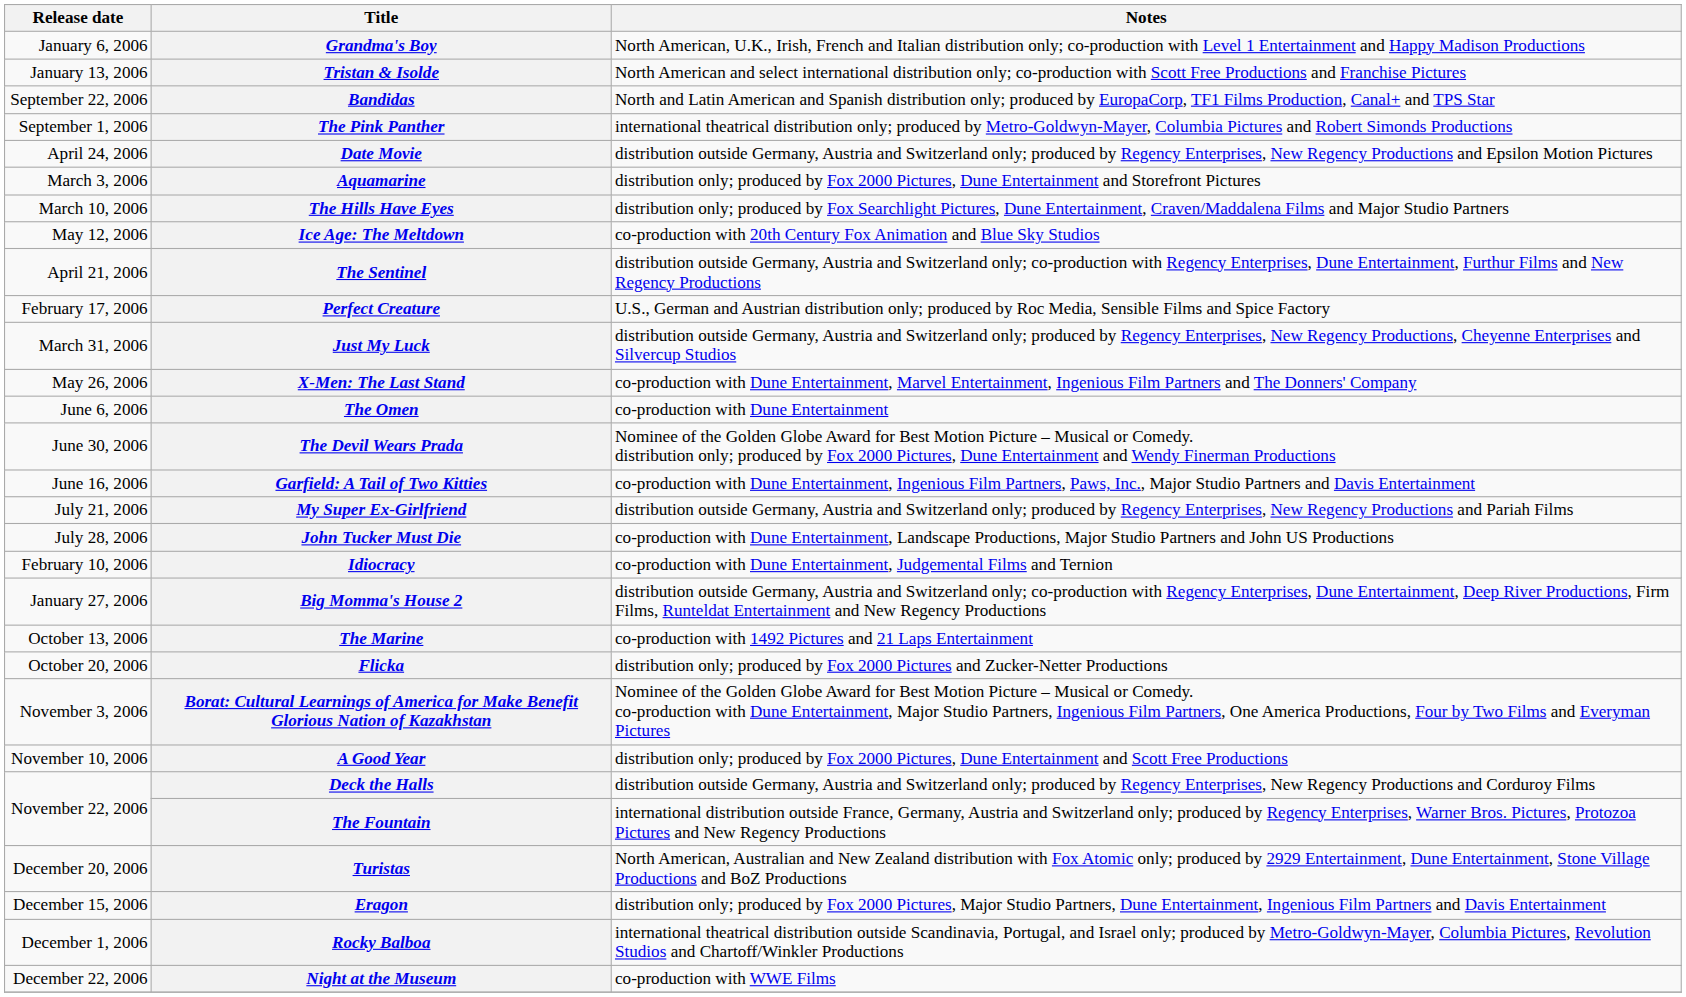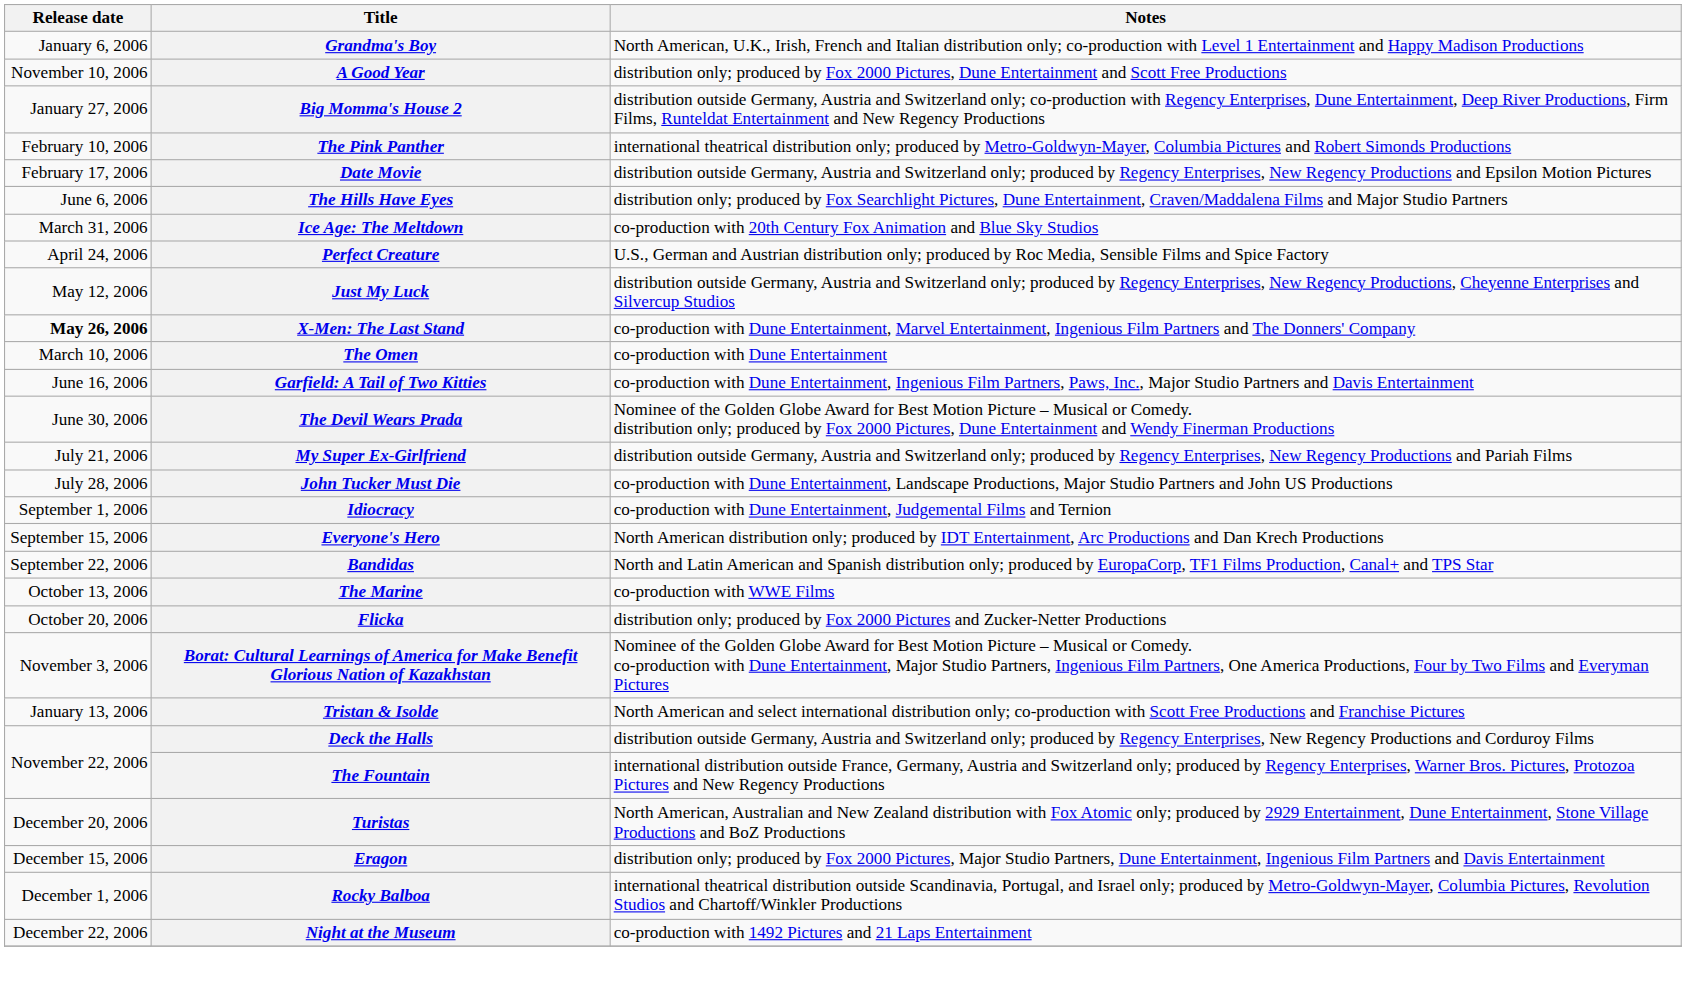 <table class="wikitable plainrowheaders sortable" style="width:99%;">
 <tr>
 <th scope="col" style="width:130px;">Release date</th>
 <th scope="col">Title</th>
 <th scope="col" class="unsortable">Notes</th>
 </tr>
 <tr>
 <td style="text-align:right;">January 6, 2006</td>
 <th scope="row"><em><a href='#'>Grandma's Boy</a></em></th>
 <td>North American, U.K., Irish, French and Italian distribution only; co-production with <a href='#'>Level 1 Entertainment</a> and <a href='#'>Happy Madison Productions</a></td>
 </tr>
 <tr>
-<td style="text-align:right;">January 13, 2006</td>
-<th scope="row"><em><a href='#'>Tristan & Isolde</a></em></th>
-<td>North American and select international distribution only; co-production with <a href='#'>Scott Free Productions</a> and <a href='#'>Franchise Pictures</a></td>
+<td style="text-align:right;">November 10, 2006</td>
+<th scope="row"><em><a href='#'>A Good Year</a></em></th>
+<td>distribution only; produced by <a href='#'>Fox 2000 Pictures</a>, <a href='#'>Dune Entertainment</a> and <a href='#'>Scott Free Productions</a></td>
 </tr>
 <tr>
-<td style="text-align:right;">September 22, 2006</td>
-<th scope="row"><em><a href='#'>Bandidas</a></em></th>
-<td>North and Latin American and Spanish distribution only; produced by <a href='#'>EuropaCorp</a>, <a href='#'>TF1 Films Production</a>, <a href='#'>Canal+</a> and <a href='#'>TPS Star</a></td>
+<td style="text-align:right;">January 27, 2006</td>
+<th scope="row"><em><a href='#'>Big Momma's House 2</a></em></th>
+<td>distribution outside Germany, Austria and Switzerland only; co-production with <a href='#'>Regency Enterprises</a>, <a href='#'>Dune Entertainment</a>, <a href='#'>Deep River Productions</a>, Firm Films, <a href='#'>Runteldat Entertainment</a> and New Regency Productions</td>
 </tr>
 <tr>
-<td style="text-align:right;">September 1, 2006</td>
+<td style="text-align:right;">February 10, 2006</td>
 <th scope="row"><em><a href='#'>The Pink Panther</a></em></th>
 <td>international theatrical distribution only; produced by <a href='#'>Metro-Goldwyn-Mayer</a>, <a href='#'>Columbia Pictures</a> and <a href='#'>Robert Simonds Productions</a></td>
 </tr>
 <tr>
-<td style="text-align:right;">April 24, 2006</td>
+<td style="text-align:right;">February 17, 2006</td>
 <th scope="row"><em><a href='#'>Date Movie</a></em></th>
 <td>distribution outside Germany, Austria and Switzerland only; produced by <a href='#'>Regency Enterprises</a>, <a href='#'>New Regency Productions</a> and Epsilon Motion Pictures</td>
 </tr>
 <tr>
-<td style="text-align:right;">March 3, 2006</td>
-<th scope="row"><em><a href='#'>Aquamarine</a></em></th>
-<td>distribution only; produced by <a href='#'>Fox 2000 Pictures</a>, <a href='#'>Dune Entertainment</a> and Storefront Pictures</td>
-</tr>
-<tr>
-<td style="text-align:right;">March 10, 2006</td>
+<td style="text-align:right;">June 6, 2006</td>
 <th scope="row"><em><a href='#'>The Hills Have Eyes</a></em></th>
 <td>distribution only; produced by <a href='#'>Fox Searchlight Pictures</a>, <a href='#'>Dune Entertainment</a>, <a href='#'>Craven/Maddalena Films</a> and Major Studio Partners</td>
 </tr>
 <tr>
-<td style="text-align:right;">May 12, 2006</td>
+<td style="text-align:right;">March 31, 2006</td>
 <th scope="row"><em><a href='#'>Ice Age: The Meltdown</a></em></th>
 <td>co-production with <a href='#'>20th Century Fox Animation</a> and <a href='#'>Blue Sky Studios</a></td>
 </tr>
 <tr>
-<td style="text-align:right;">April 21, 2006</td>
-<th scope="row"><em><a href='#'>The Sentinel</a></em></th>
-<td>distribution outside Germany, Austria and Switzerland only; co-production with <a href='#'>Regency Enterprises</a>, <a href='#'>Dune Entertainment</a>, <a href='#'>Furthur Films</a> and <a href='#'>New Regency Productions</a></td>
-</tr>
-<tr>
-<td style="text-align:right;">February 17, 2006</td>
+<td style="text-align:right;">April 24, 2006</td>
 <th scope="row"><em><a href='#'>Perfect Creature</a></em></th>
 <td>U.S., German and Austrian distribution only; produced by Roc Media, Sensible Films and Spice Factory</td>
 </tr>
 <tr>
-<td style="text-align:right;">March 31, 2006</td>
+<td style="text-align:right;">May 12, 2006</td>
 <th scope="row"><em><a href='#'>Just My Luck</a></em></th>
 <td>distribution outside Germany, Austria and Switzerland only; produced by <a href='#'>Regency Enterprises</a>, <a href='#'>New Regency Productions</a>, <a href='#'>Cheyenne Enterprises</a> and <a href='#'>Silvercup Studios</a></td>
 </tr>
 <tr>
-<td style="text-align:right;">May 26, 2006</td>
+<td style="text-align:right;"><strong>May 26, 2006</strong></td>
 <th scope="row"><em><a href='#'>X-Men: The Last Stand</a></em></th>
 <td>co-production with <a href='#'>Dune Entertainment</a>, <a href='#'>Marvel Entertainment</a>, <a href='#'>Ingenious Film Partners</a> and <a href='#'>The Donners' Company</a></td>
 </tr>
 <tr>
-<td style="text-align:right;">June 6, 2006</td>
+<td style="text-align:right;">March 10, 2006</td>
 <th scope="row"><em><a href='#'>The Omen</a></em></th>
 <td>co-production with <a href='#'>Dune Entertainment</a></td>
+</tr>
+<tr>
+<td style="text-align:right;">June 16, 2006</td>
+<th scope="row"><em><a href='#'>Garfield: A Tail of Two Kitties</a></em></th>
+<td>co-production with <a href='#'>Dune Entertainment</a>, <a href='#'>Ingenious Film Partners</a>, <a href='#'>Paws, Inc.</a>, Major Studio Partners and <a href='#'>Davis Entertainment</a></td>
 </tr>
 <tr>
 <td style="text-align:right;">June 30, 2006</td>
 <th scope="row"><em><a href='#'>The Devil Wears Prada</a></em></th>
 <td>Nominee of the Golden Globe Award for Best Motion Picture – Musical or Comedy.<br>distribution only; produced by <a href='#'>Fox 2000 Pictures</a>, <a href='#'>Dune Entertainment</a> and <a href='#'>Wendy Finerman Productions</a></td>
-</tr>
-<tr>
-<td style="text-align:right;">June 16, 2006</td>
-<th scope="row"><em><a href='#'>Garfield: A Tail of Two Kitties</a></em></th>
-<td>co-production with <a href='#'>Dune Entertainment</a>, <a href='#'>Ingenious Film Partners</a>, <a href='#'>Paws, Inc.</a>, Major Studio Partners and <a href='#'>Davis Entertainment</a></td>
 </tr>
 <tr>
 <td style="text-align:right;">July 21, 2006</td>
 <th scope="row"><em><a href='#'>My Super Ex-Girlfriend</a></em></th>
 <td>distribution outside Germany, Austria and Switzerland only; produced by <a href='#'>Regency Enterprises</a>, <a href='#'>New Regency Productions</a> and Pariah Films</td>
 </tr>
 <tr>
 <td style="text-align:right;">July 28, 2006</td>
 <th scope="row"><em><a href='#'>John Tucker Must Die</a></em></th>
 <td>co-production with <a href='#'>Dune Entertainment</a>, Landscape Productions, Major Studio Partners and John US Productions</td>
 </tr>
 <tr>
-<td style="text-align:right;">February 10, 2006</td>
+<td style="text-align:right;">September 1, 2006</td>
 <th scope="row"><em><a href='#'>Idiocracy</a></em></th>
 <td>co-production with <a href='#'>Dune Entertainment</a>, <a href='#'>Judgemental Films</a> and Ternion</td>
 </tr>
 <tr>
-<td style="text-align:right;">January 27, 2006</td>
-<th scope="row"><em><a href='#'>Big Momma's House 2</a></em></th>
-<td>distribution outside Germany, Austria and Switzerland only; co-production with <a href='#'>Regency Enterprises</a>, <a href='#'>Dune Entertainment</a>, <a href='#'>Deep River Productions</a>, Firm Films, <a href='#'>Runteldat Entertainment</a> and New Regency Productions</td>
+<td style="text-align:right;">September 15, 2006</td>
+<th scope="row"><em><a href='#'>Everyone's Hero</a></em></th>
+<td>North American distribution only; produced by <a href='#'>IDT Entertainment</a>, <a href='#'>Arc Productions</a> and Dan Krech Productions</td>
+</tr>
+<tr>
+<td style="text-align:right;">September 22, 2006</td>
+<th scope="row"><em><a href='#'>Bandidas</a></em></th>
+<td>North and Latin American and Spanish distribution only; produced by <a href='#'>EuropaCorp</a>, <a href='#'>TF1 Films Production</a>, <a href='#'>Canal+</a> and <a href='#'>TPS Star</a></td>
 </tr>
 <tr>
 <td style="text-align:right;">October 13, 2006</td>
 <th scope="row"><em><a href='#'>The Marine</a></em></th>
-<td>co-production with <a href='#'>1492 Pictures</a> and <a href='#'>21 Laps Entertainment</a></td>
+<td>co-production with <a href='#'>WWE Films</a></td>
 </tr>
 <tr>
 <td style="text-align:right;">October 20, 2006</td>
 <th scope="row"><em><a href='#'>Flicka</a></em></th>
 <td>distribution only; produced by <a href='#'>Fox 2000 Pictures</a> and Zucker-Netter Productions</td>
 </tr>
 <tr>
 <td style="text-align:right;">November 3, 2006</td>
 <th scope="row"><em><a href='#'>Borat: Cultural Learnings of America for Make Benefit Glorious Nation of Kazakhstan</a></em></th>
 <td>Nominee of the Golden Globe Award for Best Motion Picture – Musical or Comedy.<br>co-production with <a href='#'>Dune Entertainment</a>, Major Studio Partners, <a href='#'>Ingenious Film Partners</a>, One America Productions, <a href='#'>Four by Two Films</a> and <a href='#'>Everyman Pictures</a></td>
 </tr>
 <tr>
-<td style="text-align:right;">November 10, 2006</td>
-<th scope="row"><em><a href='#'>A Good Year</a></em></th>
-<td>distribution only; produced by <a href='#'>Fox 2000 Pictures</a>, <a href='#'>Dune Entertainment</a> and <a href='#'>Scott Free Productions</a></td>
+<td style="text-align:right;">January 13, 2006</td>
+<th scope="row"><em><a href='#'>Tristan & Isolde</a></em></th>
+<td>North American and select international distribution only; co-production with <a href='#'>Scott Free Productions</a> and <a href='#'>Franchise Pictures</a></td>
 </tr>
 <tr>
 <td rowspan=2 style="text-align:right;">November 22, 2006</td>
 <th scope="row"><em><a href='#'>Deck the Halls</a></em></th>
 <td>distribution outside Germany, Austria and Switzerland only; produced by <a href='#'>Regency Enterprises</a>, New Regency Productions and Corduroy Films</td>
 </tr>
 <tr>
 <th scope="row"><em><a href='#'>The Fountain</a></em></th>
 <td>international distribution outside France, Germany, Austria and Switzerland only; produced by <a href='#'>Regency Enterprises</a>, <a href='#'>Warner Bros. Pictures</a>, <a href='#'>Protozoa Pictures</a> and New Regency Productions</td>
 </tr>
 <tr>
 <td style="text-align:right;">December 20, 2006</td>
 <th scope="row"><em><a href='#'>Turistas</a></em></th>
 <td>North American, Australian and New Zealand distribution with <a href='#'>Fox Atomic</a> only; produced by <a href='#'>2929 Entertainment</a>, <a href='#'>Dune Entertainment</a>, <a href='#'>Stone Village Productions</a> and BoZ Productions</td>
 </tr>
 <tr>
 <td style="text-align:right;">December 15, 2006</td>
 <th scope="row"><em><a href='#'>Eragon</a></em></th>
 <td>distribution only; produced by <a href='#'>Fox 2000 Pictures</a>, Major Studio Partners, <a href='#'>Dune Entertainment</a>, <a href='#'>Ingenious Film Partners</a> and <a href='#'>Davis Entertainment</a></td>
 </tr>
 <tr>
 <td style="text-align:right;">December 1, 2006</td>
 <th scope="row"><em><a href='#'>Rocky Balboa</a></em></th>
 <td>international theatrical distribution outside Scandinavia, Portugal, and Israel only; produced by <a href='#'>Metro-Goldwyn-Mayer</a>, <a href='#'>Columbia Pictures</a>, <a href='#'>Revolution Studios</a> and Chartoff/Winkler Productions</td>
 </tr>
 <tr>
 <td style="text-align:right;">December 22, 2006</td>
 <th scope="row"><em><a href='#'>Night at the Museum</a></em></th>
-<td>co-production with <a href='#'>WWE Films</a></td>
+<td>co-production with <a href='#'>1492 Pictures</a> and <a href='#'>21 Laps Entertainment</a></td>
 </tr>
 <tr>
 </tr>
 </table>
